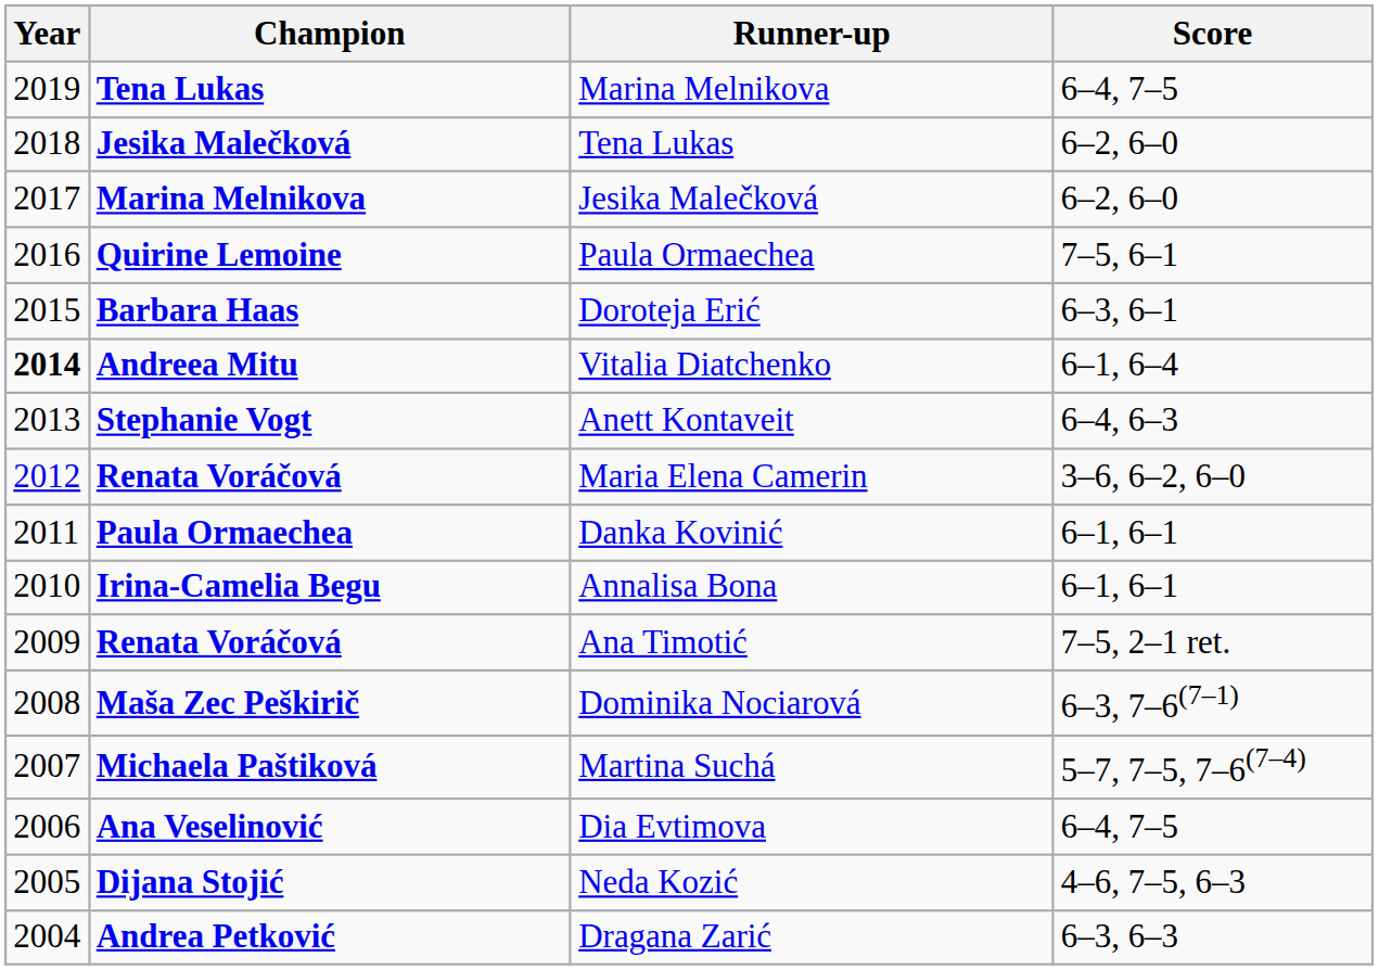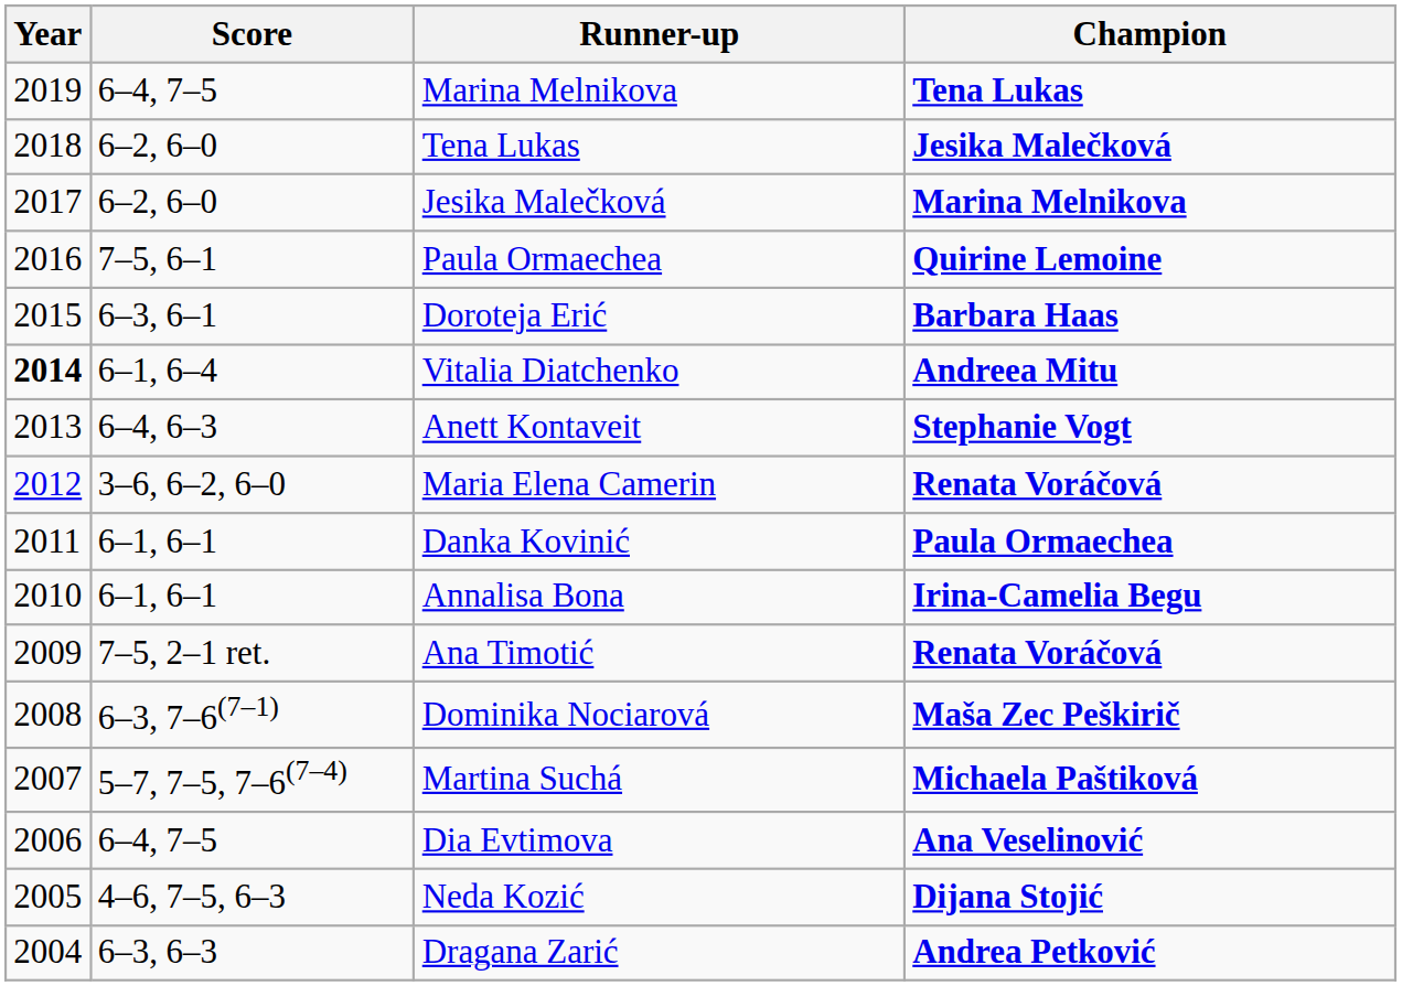 <table class="wikitable" style="font-size:90%">
 <tr>
 <th>Year</th>
+<th width="130">Score</th>
+<th width="200">Runner-up</th>
 <th width="200">Champion</th>
-<th width="200">Runner-up</th>
-<th width="130">Score</th>
 </tr>
 <tr>
 <td>2019</td>
+<td>6–4, 7–5</td>
+<td> <a href='#'>Marina Melnikova</a></td>
 <td> <strong><a href='#'>Tena Lukas</a></strong></td>
-<td> <a href='#'>Marina Melnikova</a></td>
-<td>6–4, 7–5</td>
 </tr>
 <tr>
 <td>2018</td>
+<td>6–2, 6–0</td>
+<td> <a href='#'>Tena Lukas</a></td>
 <td> <strong><a href='#'>Jesika Malečková</a></strong></td>
-<td> <a href='#'>Tena Lukas</a></td>
-<td>6–2, 6–0</td>
 </tr>
 <tr>
 <td>2017</td>
+<td>6–2, 6–0</td>
+<td> <a href='#'>Jesika Malečková</a></td>
 <td> <strong><a href='#'>Marina Melnikova</a></strong></td>
-<td> <a href='#'>Jesika Malečková</a></td>
-<td>6–2, 6–0</td>
 </tr>
 <tr>
 <td>2016</td>
+<td>7–5, 6–1</td>
+<td> <a href='#'>Paula Ormaechea</a></td>
 <td> <strong><a href='#'>Quirine Lemoine</a></strong></td>
-<td> <a href='#'>Paula Ormaechea</a></td>
-<td>7–5, 6–1</td>
 </tr>
 <tr>
 <td>2015</td>
+<td>6–3, 6–1</td>
+<td> <a href='#'>Doroteja Erić</a></td>
 <td> <strong><a href='#'>Barbara Haas</a></strong></td>
-<td> <a href='#'>Doroteja Erić</a></td>
-<td>6–3, 6–1</td>
 </tr>
 <tr>
 <td><strong>2014</strong></td>
+<td>6–1, 6–4</td>
+<td> <a href='#'>Vitalia Diatchenko</a></td>
 <td> <strong><a href='#'>Andreea Mitu</a></strong></td>
-<td> <a href='#'>Vitalia Diatchenko</a></td>
-<td>6–1, 6–4</td>
 </tr>
 <tr>
 <td>2013</td>
+<td>6–4, 6–3</td>
+<td> <a href='#'>Anett Kontaveit</a></td>
 <td> <strong><a href='#'>Stephanie Vogt</a></strong></td>
-<td> <a href='#'>Anett Kontaveit</a></td>
-<td>6–4, 6–3</td>
 </tr>
 <tr>
 <td><a href='#'>2012</a></td>
+<td>3–6, 6–2, 6–0</td>
+<td> <a href='#'>Maria Elena Camerin</a></td>
 <td> <strong><a href='#'>Renata Voráčová</a></strong></td>
-<td> <a href='#'>Maria Elena Camerin</a></td>
-<td>3–6, 6–2, 6–0</td>
 </tr>
 <tr>
 <td>2011</td>
+<td>6–1, 6–1</td>
+<td> <a href='#'>Danka Kovinić</a></td>
 <td> <strong><a href='#'>Paula Ormaechea</a></strong></td>
-<td> <a href='#'>Danka Kovinić</a></td>
-<td>6–1, 6–1</td>
 </tr>
 <tr>
 <td>2010</td>
+<td>6–1, 6–1</td>
+<td> <a href='#'>Annalisa Bona</a></td>
 <td> <strong><a href='#'>Irina-Camelia Begu</a></strong></td>
-<td> <a href='#'>Annalisa Bona</a></td>
-<td>6–1, 6–1</td>
 </tr>
 <tr>
 <td>2009</td>
+<td>7–5, 2–1 ret.</td>
+<td> <a href='#'>Ana Timotić</a></td>
 <td> <strong><a href='#'>Renata Voráčová</a></strong></td>
-<td> <a href='#'>Ana Timotić</a></td>
-<td>7–5, 2–1 ret.</td>
 </tr>
 <tr>
 <td>2008</td>
+<td>6–3, 7–6<sup>(7–1)</sup></td>
+<td> <a href='#'>Dominika Nociarová</a></td>
 <td> <strong><a href='#'>Maša Zec Peškirič</a></strong></td>
-<td> <a href='#'>Dominika Nociarová</a></td>
-<td>6–3, 7–6<sup>(7–1)</sup></td>
 </tr>
 <tr>
 <td>2007</td>
+<td>5–7, 7–5, 7–6<sup>(7–4)</sup></td>
+<td> <a href='#'>Martina Suchá</a></td>
 <td> <strong><a href='#'>Michaela Paštiková</a></strong></td>
-<td> <a href='#'>Martina Suchá</a></td>
-<td>5–7, 7–5, 7–6<sup>(7–4)</sup></td>
 </tr>
 <tr>
 <td>2006</td>
+<td>6–4, 7–5</td>
+<td> <a href='#'>Dia Evtimova</a></td>
 <td> <strong><a href='#'>Ana Veselinović</a></strong></td>
-<td> <a href='#'>Dia Evtimova</a></td>
-<td>6–4, 7–5</td>
 </tr>
 <tr>
 <td>2005</td>
+<td>4–6, 7–5, 6–3</td>
+<td> <a href='#'>Neda Kozić</a></td>
 <td> <strong><a href='#'>Dijana Stojić</a></strong></td>
-<td> <a href='#'>Neda Kozić</a></td>
-<td>4–6, 7–5, 6–3</td>
 </tr>
 <tr>
 <td>2004</td>
+<td>6–3, 6–3</td>
+<td> <a href='#'>Dragana Zarić</a></td>
 <td> <strong><a href='#'>Andrea Petković</a></strong></td>
-<td> <a href='#'>Dragana Zarić</a></td>
-<td>6–3, 6–3</td>
 </tr>
 </table>
